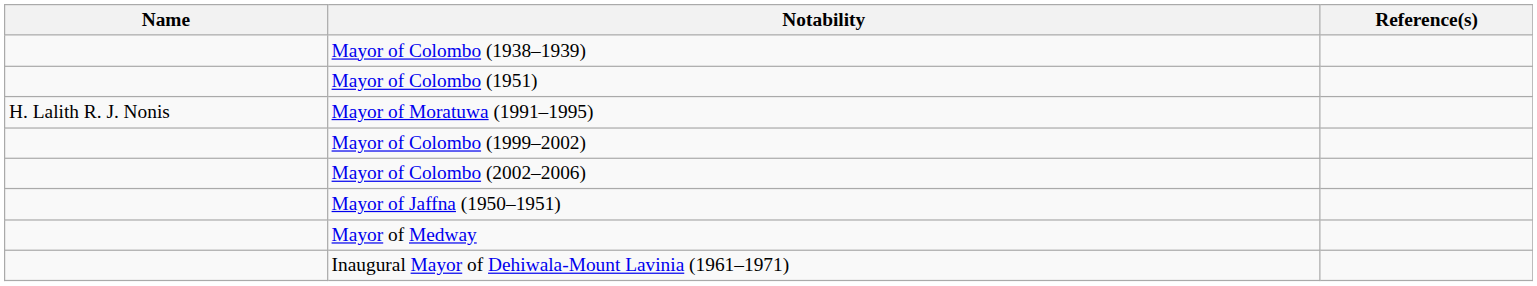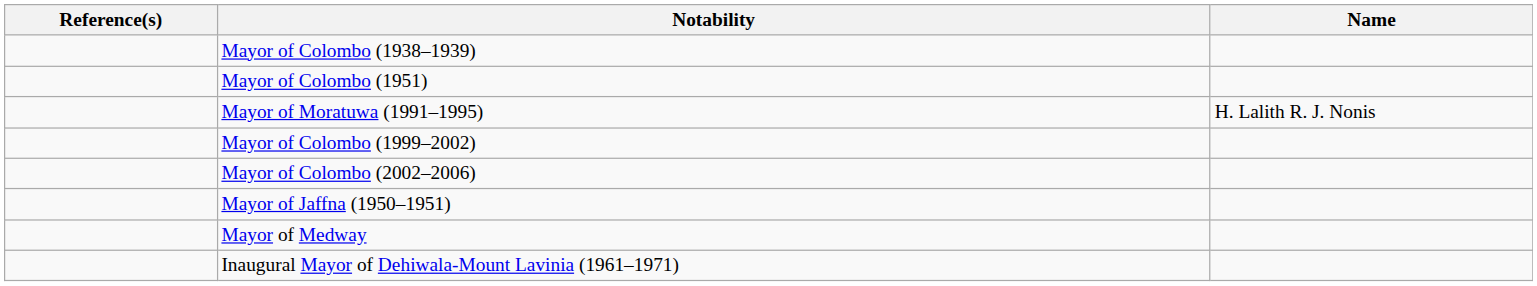 <table class="wikitable sortable" style="width:100%">
 <tr>
+<th style="width:*;" class="unsortable">Reference(s)</th>
+<th style="width:65%;" class="unsortable">Notability</th>
 <th style="width:*;">Name</th>
-<th style="width:65%;" class="unsortable">Notability</th>
-<th style="width:*;" class="unsortable">Reference(s)</th>
 </tr>
 <tr>
+<td style="text-align:center;"></td>
+<td><a href='#'>Mayor of Colombo</a> (1938–1939)</td>
 <td></td>
-<td><a href='#'>Mayor of Colombo</a> (1938–1939)</td>
-<td style="text-align:center;"></td>
 </tr>
 <tr>
-<td></td>
+<td style="text-align:center;"></td>
 <td><a href='#'>Mayor of Colombo</a> (1951)</td>
-<td style="text-align:center;"></td>
-</tr>
-<tr>
-<td>H. Lalith R. J. Nonis</td>
-<td><a href='#'>Mayor of Moratuwa</a> (1991–1995)</td>
 <td></td>
 </tr>
 <tr>
 <td></td>
-<td><a href='#'>Mayor of Colombo</a> (1999–2002)</td>
-<td style="text-align:center;"></td>
+<td><a href='#'>Mayor of Moratuwa</a> (1991–1995)</td>
+<td>H. Lalith R. J. Nonis</td>
 </tr>
 <tr>
+<td style="text-align:center;"></td>
+<td><a href='#'>Mayor of Colombo</a> (1999–2002)</td>
 <td></td>
-<td><a href='#'>Mayor of Colombo</a> (2002–2006)</td>
-<td style="text-align:center;"></td>
 </tr>
 <tr>
+<td style="text-align:center;"></td>
+<td><a href='#'>Mayor of Colombo</a> (2002–2006)</td>
 <td></td>
-<td><a href='#'>Mayor of Jaffna</a> (1950–1951)</td>
-<td style="text-align:center;"></td>
 </tr>
 <tr>
+<td style="text-align:center;"></td>
+<td><a href='#'>Mayor of Jaffna</a> (1950–1951)</td>
 <td></td>
-<td><a href='#'>Mayor</a> of <a href='#'>Medway</a></td>
-<td style="text-align:center;"></td>
 </tr>
 <tr>
+<td style="text-align:center;"></td>
+<td><a href='#'>Mayor</a> of <a href='#'>Medway</a></td>
 <td></td>
+</tr>
+<tr>
+<td style="text-align:center;"></td>
 <td>Inaugural <a href='#'>Mayor</a> of <a href='#'>Dehiwala-Mount Lavinia</a> (1961–1971)</td>
-<td style="text-align:center;"></td>
+<td></td>
 </tr>
 </table>
